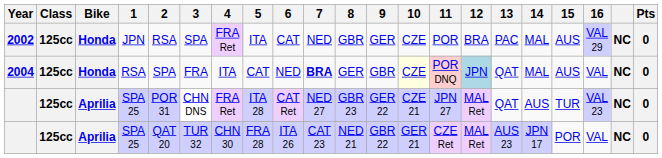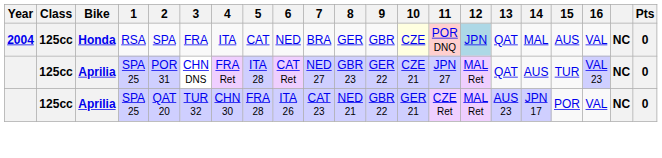 <table class="wikitable" style="text-align:center">
 <tr>
 <th>Year</th>
 <th>Class</th>
 <th>Bike</th>
 <th>1</th>
 <th>2</th>
 <th>3</th>
 <th>4</th>
 <th>5</th>
 <th>6</th>
 <th>7</th>
 <th>8</th>
 <th>9</th>
 <th>10</th>
 <th>11</th>
 <th>12</th>
 <th>13</th>
 <th>14</th>
 <th>15</th>
 <th>16</th>
 <th></th>
 <th>Pts</th>
 </tr>
 <tr>
-<th><a href='#'>2002</a></th>
-<th>125cc</th>
-<th><a href='#'>Honda</a></th>
-<td><a href='#'>JPN</a></td>
-<td><a href='#'>RSA</a></td>
-<td><a href='#'>SPA</a></td>
-<td style="background:#efcfff;"><a href='#'>FRA</a><br><small>Ret</small></td>
-<td><a href='#'>ITA</a></td>
-<td><a href='#'>CAT</a></td>
-<td><a href='#'>NED</a></td>
-<td><a href='#'>GBR</a></td>
-<td><a href='#'>GER</a></td>
-<td><a href='#'>CZE</a></td>
-<td><a href='#'>POR</a></td>
-<td><a href='#'>BRA</a></td>
-<td><a href='#'>PAC</a></td>
-<td><a href='#'>MAL</a></td>
-<td><a href='#'>AUS</a></td>
-<td style="background:#cfcfff;"><a href='#'>VAL</a><br><small>29</small></td>
-<th>NC</th>
-<th>0</th>
-</tr>
-<tr>
 <th><a href='#'>2004</a></th>
 <th>125cc</th>
 <th><a href='#'>Honda</a></th>
 <td><a href='#'>RSA</a></td>
 <td><a href='#'>SPA</a></td>
 <td><a href='#'>FRA</a></td>
 <td><a href='#'>ITA</a></td>
 <td><a href='#'>CAT</a></td>
 <td><a href='#'>NED</a></td>
-<td><strong><a href='#'>BRA</a></strong></td>
+<td><a href='#'>BRA</a></td>
 <td><a href='#'>GER</a></td>
 <td><a href='#'>GBR</a></td>
 <td style="background: lightyellow;"><a href='#'>CZE</a></td>
 <td style="background:#ffcfcf;"><a href='#'>POR</a><br><small>DNQ</small></td>
 <td style="background: lightblue;"><a href='#'>JPN</a></td>
 <td><a href='#'>QAT</a></td>
 <td><a href='#'>MAL</a></td>
 <td><a href='#'>AUS</a></td>
 <td><a href='#'>VAL</a></td>
 <th>NC</th>
 <th>0</th>
 </tr>
 <tr>
 <th></th>
 <th>125cc</th>
 <th><a href='#'>Aprilia</a></th>
 <td style="background:#CFCFFF;"><a href='#'>SPA</a><br><small>25</small></td>
 <td style="background:#CFCFFF;"><a href='#'>POR</a><br><small>31</small></td>
 <td style="background:#ffffff;"><a href='#'>CHN</a><br><small>DNS</small></td>
 <td style="background:#efcfff;"><a href='#'>FRA</a><br><small>Ret</small></td>
 <td style="background:#CFCFFF;"><a href='#'>ITA</a><br><small>28</small></td>
 <td style="background:#efcfff;"><a href='#'>CAT</a><br><small>Ret</small></td>
 <td style="background:#CFCFFF;"><a href='#'>NED</a><br><small>27</small></td>
 <td style="background:#CFCFFF;"><a href='#'>GBR</a><br><small>23</small></td>
 <td style="background:#CFCFFF;"><a href='#'>GER</a><br><small>22</small></td>
 <td style="background:#CFCFFF;"><a href='#'>CZE</a><br><small>21</small></td>
 <td style="background:#CFCFFF;"><a href='#'>JPN</a><br><small>27</small></td>
 <td style="background:#efcfff;"><a href='#'>MAL</a><br><small>Ret</small></td>
 <td><a href='#'>QAT</a></td>
 <td><a href='#'>AUS</a></td>
 <td><a href='#'>TUR</a></td>
 <td style="background:#CFCFFF;"><a href='#'>VAL</a><br><small>23</small></td>
 <th>NC</th>
 <th>0</th>
 </tr>
 <tr>
 <th></th>
 <th>125cc</th>
 <th><a href='#'>Aprilia</a></th>
 <td style="background:#CFCFFF;"><a href='#'>SPA</a><br><small>25</small></td>
 <td style="background:#CFCFFF;"><a href='#'>QAT</a><br><small>20</small></td>
 <td style="background:#CFCFFF;"><a href='#'>TUR</a><br><small>32</small></td>
 <td style="background:#CFCFFF;"><a href='#'>CHN</a><br><small>30</small></td>
 <td style="background:#CFCFFF;"><a href='#'>FRA</a><br><small>28</small></td>
 <td style="background:#CFCFFF;"><a href='#'>ITA</a><br><small>26</small></td>
 <td style="background:#CFCFFF;"><a href='#'>CAT</a><br><small>23</small></td>
 <td style="background:#CFCFFF;"><a href='#'>NED</a><br><small>21</small></td>
 <td style="background:#CFCFFF;"><a href='#'>GBR</a><br><small>22</small></td>
 <td style="background:#CFCFFF;"><a href='#'>GER</a><br><small>21</small></td>
 <td style="background:#efcfff;"><a href='#'>CZE</a><br><small>Ret</small></td>
 <td style="background:#efcfff;"><a href='#'>MAL</a><br><small>Ret</small></td>
 <td style="background:#CFCFFF;"><a href='#'>AUS</a><br><small>23</small></td>
 <td style="background:#CFCFFF;"><a href='#'>JPN</a><br><small>17</small></td>
 <td><a href='#'>POR</a></td>
 <td><a href='#'>VAL</a></td>
 <th>NC</th>
 <th>0</th>
 </tr>
 </table>
